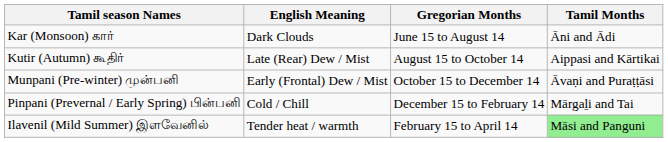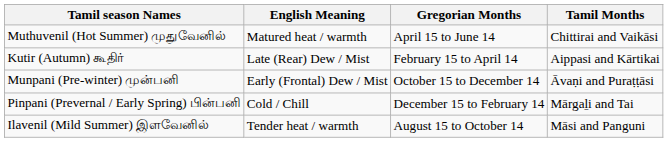 <table class="wikitable">
 <tr>
 <th>Tamil season Names</th>
 <th>English Meaning</th>
 <th>Gregorian Months</th>
 <th>Tamil Months</th>
 </tr>
 <tr>
-<td>Kar (Monsoon) கார்</td>
-<td>Dark Clouds</td>
-<td>June 15 to August 14</td>
-<td>Āni and Ādi</td>
+<td>Muthuvenil (Hot Summer) முதுவேனில்</td>
+<td>Matured heat / warmth</td>
+<td>April 15 to June 14</td>
+<td>Chittirai and Vaikāsi</td>
 </tr>
 <tr>
 <td>Kutir (Autumn) கூதிர்</td>
 <td>Late (Rear) Dew / Mist</td>
-<td>August 15 to October 14</td>
+<td>February 15 to April 14</td>
 <td>Aippasi and Kārtikai</td>
 </tr>
 <tr>
 <td>Munpani (Pre-winter) முன்பனி</td>
 <td>Early (Frontal) Dew / Mist</td>
 <td>October 15 to December 14</td>
 <td>Āvaṇi and Puraṭṭāsi</td>
 </tr>
 <tr>
 <td>Pinpani (Prevernal / Early Spring) பின்பனி</td>
 <td>Cold / Chill</td>
 <td>December 15 to February 14</td>
 <td>Mārgaḻi and Tai</td>
 </tr>
 <tr>
 <td>Ilavenil (Mild Summer) இளவேனில்</td>
 <td>Tender heat / warmth</td>
-<td>February 15 to April 14</td>
-<td style="background: lightgreen;">Māsi and Panguni</td>
+<td>August 15 to October 14</td>
+<td>Māsi and Panguni</td>
 </tr>
 </table>
